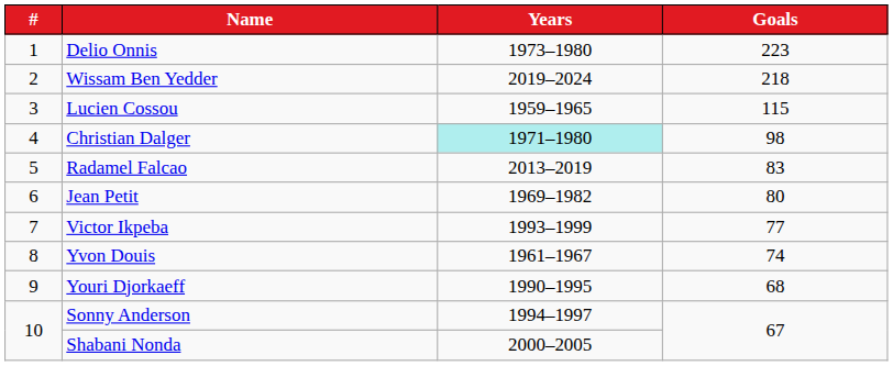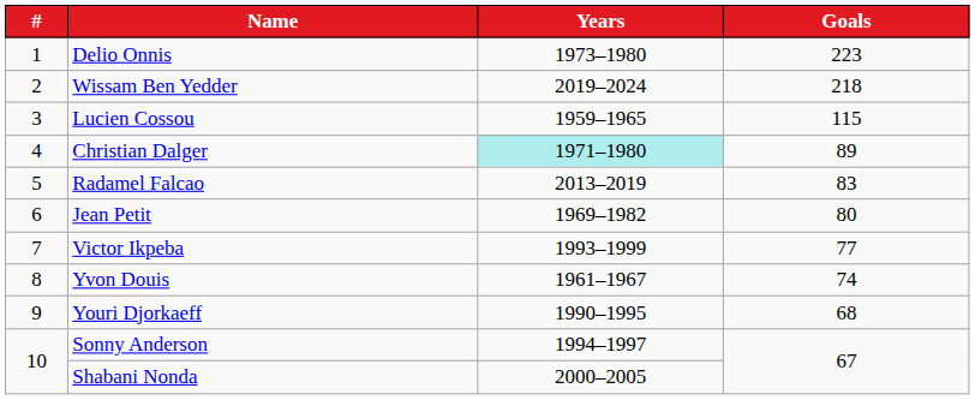 <table class="wikitable sortable" style="text-align: center;" width=60%;>
 <tr>
 <th width=3%  style="background:#E11A22;color:#FFFFFF;border:1px solid #000000;">#</th>
 <th width=20% style="background:#E11A22;color:#FFFFFF;border:1px solid #000000;">Name</th>
 <th width=12% style="background:#E11A22;color:#FFFFFF;border:1px solid #000000;">Years</th>
 <th width=12% style="background:#E11A22;color:#FFFFFF;border:1px solid #000000;">Goals</th>
 </tr>
 <tr>
 <td>1</td>
 <td style="text-align:left;">  <a href='#'>Delio Onnis</a></td>
 <td>1973–1980</td>
 <td>223</td>
 </tr>
 <tr>
 <td>2</td>
 <td style="text-align:left;"> <a href='#'>Wissam Ben Yedder</a></td>
 <td>2019–2024</td>
 <td>218</td>
 </tr>
 <tr>
 <td>3</td>
 <td style="text-align:left;"> <a href='#'>Lucien Cossou</a></td>
 <td>1959–1965</td>
 <td>115</td>
 </tr>
 <tr>
 <td>4</td>
 <td style="text-align:left;"> <a href='#'>Christian Dalger</a></td>
 <td style="background: paleturquoise;">1971–1980</td>
-<td>98</td>
+<td>89</td>
 </tr>
 <tr>
 <td>5</td>
 <td style="text-align:left;"> <a href='#'>Radamel Falcao</a></td>
 <td>2013–2019</td>
 <td>83</td>
 </tr>
 <tr>
 <td>6</td>
 <td style="text-align:left;"> <a href='#'>Jean Petit</a></td>
 <td>1969–1982</td>
 <td>80</td>
 </tr>
 <tr>
 <td>7</td>
 <td style="text-align:left;"> <a href='#'>Victor Ikpeba</a></td>
 <td>1993–1999</td>
 <td>77</td>
 </tr>
 <tr>
 <td>8</td>
 <td style="text-align:left;"> <a href='#'>Yvon Douis</a></td>
 <td>1961–1967</td>
 <td>74</td>
 </tr>
 <tr>
 <td>9</td>
 <td style="text-align:left;"> <a href='#'>Youri Djorkaeff</a></td>
 <td>1990–1995</td>
 <td>68</td>
 </tr>
 <tr>
 <td rowspan="2">10</td>
 <td style="text-align:left;"> <a href='#'>Sonny Anderson</a></td>
 <td>1994–1997</td>
 <td rowspan="2">67</td>
 </tr>
 <tr>
 <td style="text-align:left;"> <a href='#'>Shabani Nonda</a></td>
 <td>2000–2005</td>
 </tr>
 </table>
